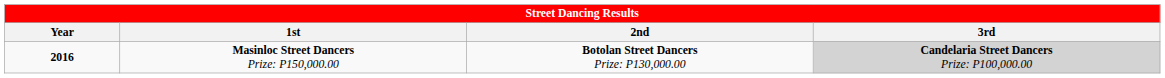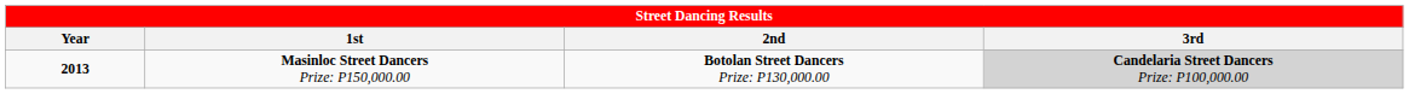 <table class="wikitable sortable" style="width:100%; text-align:center;">
 <tr>
 <th colspan="4" style= "background:Red; color:white">Street Dancing Results</th>
 </tr>
 <tr>
 <th style="width:10%">Year</th>
 <th style="width:30%">1st</th>
 <th style="width:30%">2nd</th>
 <th style="width:30%">3rd</th>
 </tr>
 <tr>
-<td><strong>2016</strong></td>
+<td><strong>2013</strong></td>
 <td><strong>Masinloc Street Dancers</strong><br><em>Prize: P150,000.00</em></td>
 <td><strong>Botolan Street Dancers</strong><br><em>Prize: P130,000.00</em></td>
 <td style="background: lightgrey;"><strong>Candelaria Street Dancers</strong><br><em>Prize: P100,000.00</em></td>
 </tr>
 </table>
